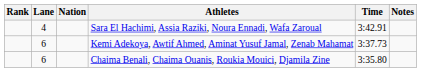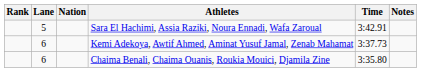 <table class="wikitable sortable" style="text-align:center;font-size:95%">
 <tr>
 <th>Rank</th>
 <th>Lane</th>
 <th>Nation</th>
 <th>Athletes</th>
 <th>Time</th>
 <th>Notes</th>
 </tr>
 <tr>
 <td></td>
-<td>4</td>
+<td>5</td>
 <td align=left></td>
 <td align=left><a href='#'>Sara El Hachimi</a>, <a href='#'>Assia Raziki</a>, <a href='#'>Noura Ennadi</a>, <a href='#'>Wafa Zaroual</a></td>
 <td>3:42.91</td>
 <td></td>
 </tr>
 <tr>
 <td></td>
 <td>6</td>
 <td align=left></td>
 <td align=left><a href='#'>Kemi Adekoya</a>, <a href='#'>Awtif Ahmed</a>, <a href='#'>Aminat Yusuf Jamal</a>, <a href='#'>Zenab Mahamat</a></td>
 <td>3:37.73</td>
 <td></td>
 </tr>
 <tr>
 <td></td>
 <td>6</td>
 <td align=left></td>
 <td align=left><a href='#'>Chaima Benali</a>, <a href='#'>Chaima Ouanis</a>, <a href='#'>Roukia Mouici</a>, <a href='#'>Djamila Zine</a></td>
 <td>3:35.80</td>
 <td></td>
 </tr>
 </table>
